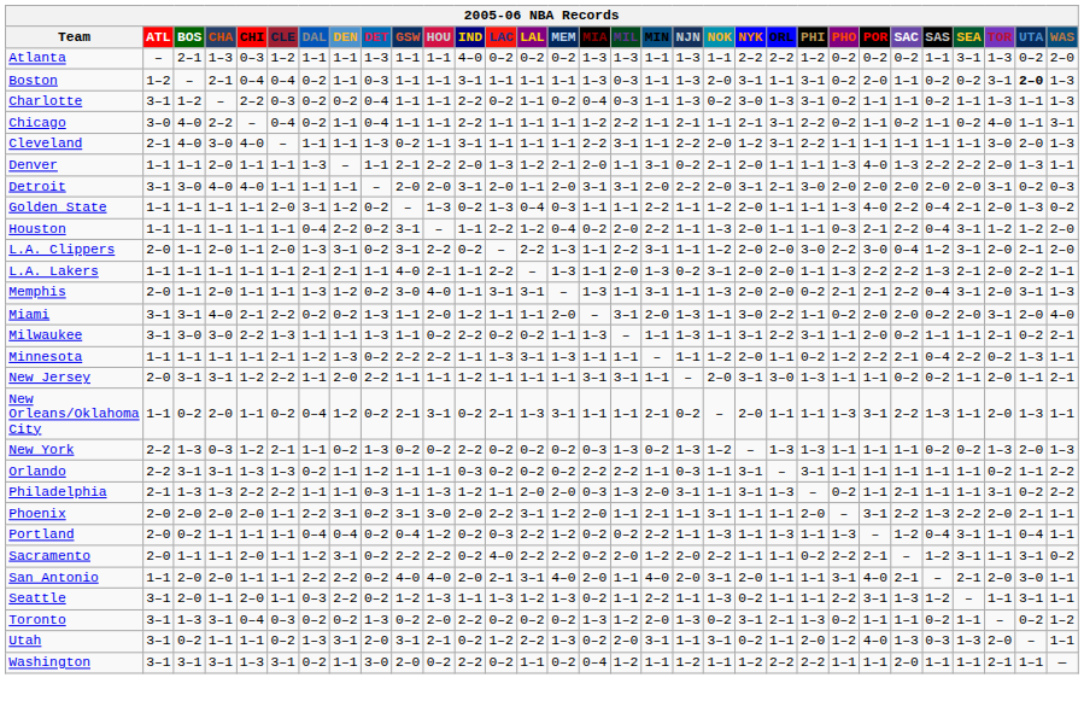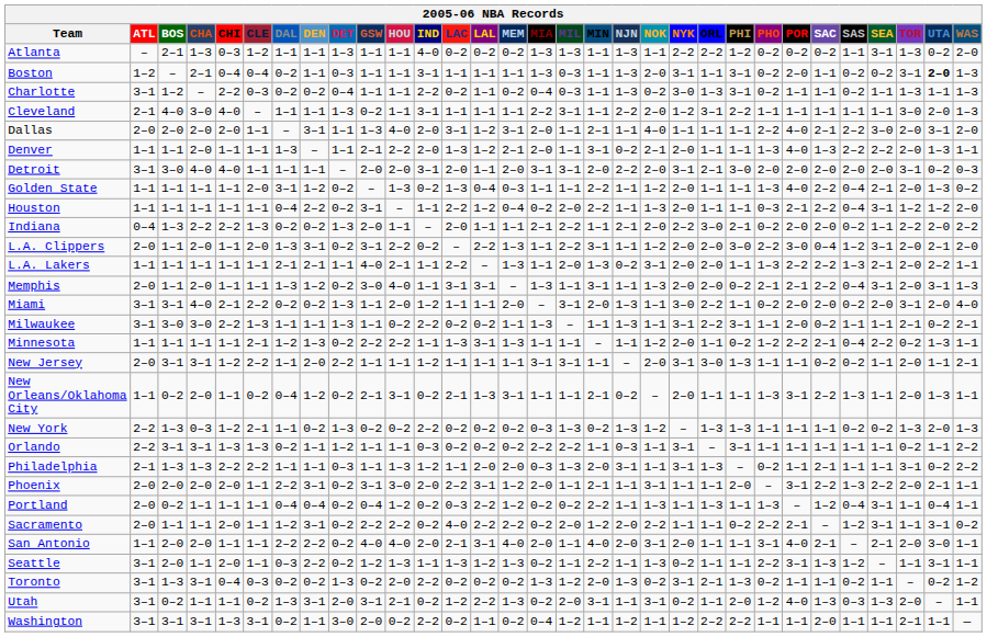 <table class="wikitable" style="font-size:86%; text-align:center;">
 <tr>
 <th colspan=31>2005-06 NBA Records</th>
 </tr>
 <tr>
 <th width=100>Team</th>
 <th style="background:#FF0000;color:#FFFFFF;width=35">ATL</th>
 <th style="background:#006400;color:#FFFFFF;width=35">BOS</th>
 <th style="background:#253E6A;color:#DF5106;width=35">CHA</th>
 <th style="background:#FF0000;color:#000000;width=35">CHI</th>
 <th style="background:#9F1F32;color:#001D43;width=35">CLE</th>
 <th style="background:#0055BA;color:#898D8F;width=35">DAL</th>
 <th style="background:#4C92CC;color:#FDB827;width=35">DEN</th>
 <th style="background:#006BB7;color:#ED164B;width=35">DET</th>
 <th style="background:#072E63;color:#DC5A34;width=35">GSW</th>
 <th style="background:#D31145;color:#CBD4D8;width=35">HOU</th>
 <th style="background:#000080;color:#FFD700;width=35">IND</th>
 <th style="background:#F9160D;color:#1A2E8B;width=35">LAC</th>
 <th style="background:#800080;color:#FFD700;width=35">LAL</th>
 <th style="background:#00265B;color:#BAD1EB;width=35">MEM</th>
 <th style="background:#000000;color:#8B0000;width=35">MIA</th>
 <th style="background:#00471B;color:#5C378A;width=35">MIL</th>
 <th style="background:#044D80;color:#000000;width=35">MIN</th>
 <th style="background:#12305B;color:#C4CED4;width=35">NJN</th>
 <th style="background:#0093B1;color:#FDB827;width=35">NOK</th>
 <th style="background:#0000FF;color:#FF8C00;width=35">NYK</th>
 <th style="background:#0000FF;color:#000000;width=35">ORL</th>
 <th style="background:#000000;color:#BB9754;width=35">PHI</th>
 <th style="background:#800080;color:#FF4500;width=35">PHO</th>
 <th style="background:#000000;color:#FF0000;width=35">POR</th>
 <th style="background:#6846A8;color:#FFFFFF;width=35">SAC</th>
 <th style="background:#000000;color:#C0C0C0;width=35">SAS</th>
 <th style="background:#005831;color:#FFC322;width=35">SEA</th>
 <th style="background:#7436BF;color:#BE0F34;width=35">TOR</th>
 <th style="background:#042A5C;color:#4C8ECC;width=35">UTA</th>
 <th style="background:#044D7D;color:#BC7A44;width=35">WAS</th>
 </tr>
 <tr>
 <td style="text-align:left;"><a href='#'>Atlanta</a></td>
 <td>–</td>
 <td>2–1</td>
 <td>1–3</td>
 <td>0–3</td>
 <td>1–2</td>
 <td>1–1</td>
 <td>1–1</td>
 <td>1–3</td>
 <td>1–1</td>
 <td>1–1</td>
 <td>4–0</td>
 <td>0–2</td>
 <td>0–2</td>
 <td>0–2</td>
 <td>1–3</td>
 <td>1–3</td>
 <td>1–1</td>
 <td>1–3</td>
 <td>1–1</td>
 <td>2–2</td>
 <td>2–2</td>
 <td>1–2</td>
 <td>0–2</td>
 <td>0–2</td>
 <td>0–2</td>
 <td>1–1</td>
 <td>3–1</td>
 <td>1–3</td>
 <td>0–2</td>
 <td>2–0</td>
 </tr>
 <tr>
 <td style="text-align:left;"><a href='#'>Boston</a></td>
 <td>1–2</td>
 <td>–</td>
 <td>2–1</td>
 <td>0–4</td>
 <td>0–4</td>
 <td>0–2</td>
 <td>1–1</td>
 <td>0–3</td>
 <td>1–1</td>
 <td>1–1</td>
 <td>3–1</td>
 <td>1–1</td>
 <td>1–1</td>
 <td>1–1</td>
 <td>1–3</td>
 <td>0–3</td>
 <td>1–1</td>
 <td>1–3</td>
 <td>2–0</td>
 <td>3–1</td>
 <td>1–1</td>
 <td>3–1</td>
 <td>0–2</td>
 <td>2–0</td>
 <td>1–1</td>
 <td>0–2</td>
 <td>0–2</td>
 <td>3–1</td>
 <td><strong>2–0</strong></td>
 <td>1–3</td>
 </tr>
 <tr>
 <td style="text-align:left;"><a href='#'>Charlotte</a></td>
 <td>3–1</td>
 <td>1–2</td>
 <td>–</td>
 <td>2–2</td>
 <td>0–3</td>
 <td>0–2</td>
 <td>0–2</td>
 <td>0–4</td>
 <td>1–1</td>
 <td>1–1</td>
 <td>2–2</td>
 <td>0–2</td>
 <td>1–1</td>
 <td>0–2</td>
 <td>0–4</td>
 <td>0–3</td>
 <td>1–1</td>
 <td>1–3</td>
 <td>0–2</td>
 <td>3–0</td>
 <td>1–3</td>
 <td>3–1</td>
 <td>0–2</td>
 <td>1–1</td>
 <td>1–1</td>
 <td>0–2</td>
 <td>1–1</td>
 <td>1–3</td>
 <td>1–1</td>
 <td>1–3</td>
 </tr>
 <tr>
-<td style="text-align:left;"><a href='#'>Chicago</a></td>
-<td>3–0</td>
-<td>4–0</td>
-<td>2–2</td>
-<td>–</td>
-<td>0–4</td>
-<td>0–2</td>
-<td>1–1</td>
-<td>0–4</td>
-<td>1–1</td>
-<td>1–1</td>
-<td>2–2</td>
-<td>1–1</td>
-<td>1–1</td>
-<td>1–1</td>
-<td>1–2</td>
-<td>2–2</td>
-<td>1–1</td>
-<td>2–1</td>
-<td>1–1</td>
-<td>2–1</td>
-<td>3–1</td>
-<td>2–2</td>
-<td>0–2</td>
-<td>1–1</td>
-<td>0–2</td>
-<td>1–1</td>
-<td>0–2</td>
-<td>4–0</td>
-<td>1–1</td>
-<td>3–1</td>
-</tr>
-<tr>
 <td style="text-align:left;"><a href='#'>Cleveland</a></td>
 <td>2–1</td>
 <td>4–0</td>
 <td>3–0</td>
 <td>4–0</td>
 <td>–</td>
 <td>1–1</td>
 <td>1–1</td>
 <td>1–3</td>
 <td>0–2</td>
 <td>1–1</td>
 <td>3–1</td>
 <td>1–1</td>
 <td>1–1</td>
 <td>1–1</td>
 <td>2–2</td>
 <td>3–1</td>
 <td>1–1</td>
 <td>2–2</td>
 <td>2–0</td>
 <td>1–2</td>
 <td>3–1</td>
 <td>2–2</td>
 <td>1–1</td>
 <td>1–1</td>
 <td>1–1</td>
 <td>1–1</td>
 <td>1–1</td>
 <td>3–0</td>
 <td>2–0</td>
 <td>1–3</td>
+</tr>
+<tr>
+<td style="text-align:left;">Dallas</td>
+<td>2–0</td>
+<td>2–0</td>
+<td>2–0</td>
+<td>2–0</td>
+<td>1–1</td>
+<td>–</td>
+<td>3–1</td>
+<td>1–1</td>
+<td>1–3</td>
+<td>4–0</td>
+<td>2–0</td>
+<td>3–1</td>
+<td>1–2</td>
+<td>3–1</td>
+<td>2–0</td>
+<td>1–1</td>
+<td>2–1</td>
+<td>1–1</td>
+<td>4–0</td>
+<td>1–1</td>
+<td>1–1</td>
+<td>1–1</td>
+<td>2–2</td>
+<td>4–0</td>
+<td>2–1</td>
+<td>2–2</td>
+<td>3–0</td>
+<td>2–0</td>
+<td>3–1</td>
+<td>2–0</td>
 </tr>
 <tr>
 <td style="text-align:left;"><a href='#'>Denver</a></td>
 <td>1–1</td>
 <td>1–1</td>
 <td>2–0</td>
 <td>1–1</td>
 <td>1–1</td>
 <td>1–3</td>
 <td>–</td>
 <td>1–1</td>
 <td>2–1</td>
 <td>2–2</td>
 <td>2–0</td>
 <td>1–3</td>
 <td>1–2</td>
 <td>2–1</td>
 <td>2–0</td>
 <td>1–1</td>
 <td>3–1</td>
 <td>0–2</td>
 <td>2–1</td>
 <td>2–0</td>
 <td>1–1</td>
 <td>1–1</td>
 <td>1–3</td>
 <td>4–0</td>
 <td>1–3</td>
 <td>2–2</td>
 <td>2–2</td>
 <td>2–0</td>
 <td>1–3</td>
 <td>1–1</td>
 </tr>
 <tr>
 <td style="text-align:left;"><a href='#'>Detroit</a></td>
 <td>3–1</td>
 <td>3–0</td>
 <td>4–0</td>
 <td>4–0</td>
 <td>1–1</td>
 <td>1–1</td>
 <td>1–1</td>
 <td>–</td>
 <td>2–0</td>
 <td>2–0</td>
 <td>3–1</td>
 <td>2–0</td>
 <td>1–1</td>
 <td>2–0</td>
 <td>3–1</td>
 <td>3–1</td>
 <td>2–0</td>
 <td>2–2</td>
 <td>2–0</td>
 <td>3–1</td>
 <td>2–1</td>
 <td>3–0</td>
 <td>2–0</td>
 <td>2–0</td>
 <td>2–0</td>
 <td>2–0</td>
 <td>2–0</td>
 <td>3–1</td>
 <td>0–2</td>
 <td>0–3</td>
 </tr>
 <tr>
 <td style="text-align:left;"><a href='#'>Golden State</a></td>
 <td>1–1</td>
 <td>1–1</td>
 <td>1–1</td>
 <td>1–1</td>
 <td>2–0</td>
 <td>3–1</td>
 <td>1–2</td>
 <td>0–2</td>
 <td>–</td>
 <td>1–3</td>
 <td>0–2</td>
 <td>1–3</td>
 <td>0–4</td>
 <td>0–3</td>
 <td>1–1</td>
 <td>1–1</td>
 <td>2–2</td>
 <td>1–1</td>
 <td>1–2</td>
 <td>2–0</td>
 <td>1–1</td>
 <td>1–1</td>
 <td>1–3</td>
 <td>4–0</td>
 <td>2–2</td>
 <td>0–4</td>
 <td>2–1</td>
 <td>2–0</td>
 <td>1–3</td>
 <td>0–2</td>
 </tr>
 <tr>
 <td style="text-align:left;"><a href='#'>Houston</a></td>
 <td>1–1</td>
 <td>1–1</td>
 <td>1–1</td>
 <td>1–1</td>
 <td>1–1</td>
 <td>0–4</td>
 <td>2–2</td>
 <td>0–2</td>
 <td>3–1</td>
 <td>–</td>
 <td>1–1</td>
 <td>2–2</td>
 <td>1–2</td>
 <td>0–4</td>
 <td>0–2</td>
 <td>2–0</td>
 <td>2–2</td>
 <td>1–1</td>
 <td>1–3</td>
 <td>2–0</td>
 <td>1–1</td>
 <td>1–1</td>
 <td>0–3</td>
 <td>2–1</td>
 <td>2–2</td>
 <td>0–4</td>
 <td>3–1</td>
 <td>1–2</td>
 <td>1–2</td>
 <td>2–0</td>
+</tr>
+<tr>
+<td style="text-align:left;"><a href='#'>Indiana</a></td>
+<td>0–4</td>
+<td>1–3</td>
+<td>2–2</td>
+<td>2–2</td>
+<td>1–3</td>
+<td>0–2</td>
+<td>0–2</td>
+<td>1–3</td>
+<td>2–0</td>
+<td>1–1</td>
+<td>–</td>
+<td>2–0</td>
+<td>1–1</td>
+<td>1–1</td>
+<td>2–1</td>
+<td>2–2</td>
+<td>1–1</td>
+<td>2–1</td>
+<td>2–0</td>
+<td>2–2</td>
+<td>3–0</td>
+<td>2–1</td>
+<td>0–2</td>
+<td>2–0</td>
+<td>2–0</td>
+<td>0–2</td>
+<td>1–1</td>
+<td>2–2</td>
+<td>2–0</td>
+<td>2–2</td>
 </tr>
 <tr>
 <td style="text-align:left;"><a href='#'>L.A. Clippers</a></td>
 <td>2–0</td>
 <td>1–1</td>
 <td>2–0</td>
 <td>1–1</td>
 <td>2–0</td>
 <td>1–3</td>
 <td>3–1</td>
 <td>0–2</td>
 <td>3–1</td>
 <td>2–2</td>
 <td>0–2</td>
 <td>–</td>
 <td>2–2</td>
 <td>1–3</td>
 <td>1–1</td>
 <td>2–2</td>
 <td>3–1</td>
 <td>1–1</td>
 <td>1–2</td>
 <td>2–0</td>
 <td>2–0</td>
 <td>3–0</td>
 <td>2–2</td>
 <td>3–0</td>
 <td>0–4</td>
 <td>1–2</td>
 <td>3–1</td>
 <td>2–0</td>
 <td>2–1</td>
 <td>2–0</td>
 </tr>
 <tr>
 <td style="text-align:left;"><a href='#'>L.A. Lakers</a></td>
 <td>1–1</td>
 <td>1–1</td>
 <td>1–1</td>
 <td>1–1</td>
 <td>1–1</td>
 <td>2–1</td>
 <td>2–1</td>
 <td>1–1</td>
 <td>4–0</td>
 <td>2–1</td>
 <td>1–1</td>
 <td>2–2</td>
 <td>–</td>
 <td>1–3</td>
 <td>1–1</td>
 <td>2–0</td>
 <td>1–3</td>
 <td>0–2</td>
 <td>3–1</td>
 <td>2–0</td>
 <td>2–0</td>
 <td>1–1</td>
 <td>1–3</td>
 <td>2–2</td>
 <td>2–2</td>
 <td>1–3</td>
 <td>2–1</td>
 <td>2–0</td>
 <td>2–2</td>
 <td>1–1</td>
 </tr>
 <tr>
 <td style="text-align:left;"><a href='#'>Memphis</a></td>
 <td>2–0</td>
 <td>1–1</td>
 <td>2–0</td>
 <td>1–1</td>
 <td>1–1</td>
 <td>1–3</td>
 <td>1–2</td>
 <td>0–2</td>
 <td>3–0</td>
 <td>4–0</td>
 <td>1–1</td>
 <td>3–1</td>
 <td>3–1</td>
 <td>–</td>
 <td>1–3</td>
 <td>1–1</td>
 <td>3–1</td>
 <td>1–1</td>
 <td>1–3</td>
 <td>2–0</td>
 <td>2–0</td>
 <td>0–2</td>
 <td>2–1</td>
 <td>2–1</td>
 <td>2–2</td>
 <td>0–4</td>
 <td>3–1</td>
 <td>2–0</td>
 <td>3–1</td>
 <td>1–3</td>
 </tr>
 <tr>
 <td style="text-align:left;"><a href='#'>Miami</a></td>
 <td>3–1</td>
 <td>3–1</td>
 <td>4–0</td>
 <td>2–1</td>
 <td>2–2</td>
 <td>0–2</td>
 <td>0–2</td>
 <td>1–3</td>
 <td>1–1</td>
 <td>2–0</td>
 <td>1–2</td>
 <td>1–1</td>
 <td>1–1</td>
 <td>2–0</td>
 <td>–</td>
 <td>3–1</td>
 <td>2–0</td>
 <td>1–3</td>
 <td>1–1</td>
 <td>3–0</td>
 <td>2–2</td>
 <td>1–1</td>
 <td>0–2</td>
 <td>2–0</td>
 <td>2–0</td>
 <td>0–2</td>
 <td>2–0</td>
 <td>3–1</td>
 <td>2–0</td>
 <td>4–0</td>
 </tr>
 <tr>
 <td style="text-align:left;"><a href='#'>Milwaukee</a></td>
 <td>3–1</td>
 <td>3–0</td>
 <td>3–0</td>
 <td>2–2</td>
 <td>1–3</td>
 <td>1–1</td>
 <td>1–1</td>
 <td>1–3</td>
 <td>1–1</td>
 <td>0–2</td>
 <td>2–2</td>
 <td>0–2</td>
 <td>0–2</td>
 <td>1–1</td>
 <td>1–3</td>
 <td>–</td>
 <td>1–1</td>
 <td>1–3</td>
 <td>1–1</td>
 <td>3–1</td>
 <td>2–2</td>
 <td>3–1</td>
 <td>1–1</td>
 <td>2–0</td>
 <td>0–2</td>
 <td>1–1</td>
 <td>1–1</td>
 <td>2–1</td>
 <td>0–2</td>
 <td>2–1</td>
 </tr>
 <tr>
 <td style="text-align:left;"><a href='#'>Minnesota</a></td>
 <td>1–1</td>
 <td>1–1</td>
 <td>1–1</td>
 <td>1–1</td>
 <td>2–1</td>
 <td>1–2</td>
 <td>1–3</td>
 <td>0–2</td>
 <td>2–2</td>
 <td>2–2</td>
 <td>1–1</td>
 <td>1–3</td>
 <td>3–1</td>
 <td>1–3</td>
 <td>1–1</td>
 <td>1–1</td>
 <td>–</td>
 <td>1–1</td>
 <td>1–2</td>
 <td>2–0</td>
 <td>1–1</td>
 <td>0–2</td>
 <td>1–2</td>
 <td>2–2</td>
 <td>2–1</td>
 <td>0–4</td>
 <td>2–2</td>
 <td>0–2</td>
 <td>1–3</td>
 <td>1–1</td>
 </tr>
 <tr>
 <td style="text-align:left;"><a href='#'>New Jersey</a></td>
 <td>2–0</td>
 <td>3–1</td>
 <td>3–1</td>
 <td>1–2</td>
 <td>2–2</td>
 <td>1–1</td>
 <td>2–0</td>
 <td>2–2</td>
 <td>1–1</td>
 <td>1–1</td>
 <td>1–2</td>
 <td>1–1</td>
 <td>1–1</td>
 <td>1–1</td>
 <td>3–1</td>
 <td>3–1</td>
 <td>1–1</td>
 <td>–</td>
 <td>2–0</td>
 <td>3–1</td>
 <td>3–0</td>
 <td>1–3</td>
 <td>1–1</td>
 <td>1–1</td>
 <td>0–2</td>
 <td>0–2</td>
 <td>1–1</td>
 <td>2–0</td>
 <td>1–1</td>
 <td>2–1</td>
 </tr>
 <tr>
 <td style="text-align:left;"><a href='#'>New Orleans/Oklahoma City</a></td>
 <td>1–1</td>
 <td>0–2</td>
 <td>2–0</td>
 <td>1–1</td>
 <td>0–2</td>
 <td>0–4</td>
 <td>1–2</td>
 <td>0–2</td>
 <td>2–1</td>
 <td>3–1</td>
 <td>0–2</td>
 <td>2–1</td>
 <td>1–3</td>
 <td>3–1</td>
 <td>1–1</td>
 <td>1–1</td>
 <td>2–1</td>
 <td>0–2</td>
 <td>–</td>
 <td>2–0</td>
 <td>1–1</td>
 <td>1–1</td>
 <td>1–3</td>
 <td>3–1</td>
 <td>2–2</td>
 <td>1–3</td>
 <td>1–1</td>
 <td>2–0</td>
 <td>1–3</td>
 <td>1–1</td>
 </tr>
 <tr>
 <td style="text-align:left;"><a href='#'>New York</a></td>
 <td>2–2</td>
 <td>1–3</td>
 <td>0–3</td>
 <td>1–2</td>
 <td>2–1</td>
 <td>1–1</td>
 <td>0–2</td>
 <td>1–3</td>
 <td>0–2</td>
 <td>0–2</td>
 <td>2–2</td>
 <td>0–2</td>
 <td>0–2</td>
 <td>0–2</td>
 <td>0–3</td>
 <td>1–3</td>
 <td>0–2</td>
 <td>1–3</td>
 <td>1–2</td>
 <td>–</td>
 <td>1–3</td>
 <td>1–3</td>
 <td>1–1</td>
 <td>1–1</td>
 <td>1–1</td>
 <td>0–2</td>
 <td>0–2</td>
 <td>1–3</td>
 <td>2–0</td>
 <td>1–3</td>
 </tr>
 <tr>
 <td style="text-align:left;"><a href='#'>Orlando</a></td>
 <td>2–2</td>
 <td>3–1</td>
 <td>3–1</td>
 <td>1–3</td>
 <td>1–3</td>
 <td>0–2</td>
 <td>1–1</td>
 <td>1–2</td>
 <td>1–1</td>
 <td>1–1</td>
 <td>0–3</td>
 <td>0–2</td>
 <td>0–2</td>
 <td>0–2</td>
 <td>2–2</td>
 <td>2–2</td>
 <td>1–1</td>
 <td>0–3</td>
 <td>1–1</td>
 <td>3–1</td>
 <td>–</td>
 <td>3–1</td>
 <td>1–1</td>
 <td>1–1</td>
 <td>1–1</td>
 <td>1–1</td>
 <td>1–1</td>
 <td>0–2</td>
 <td>1–1</td>
 <td>2–2</td>
 </tr>
 <tr>
 <td style="text-align:left;"><a href='#'>Philadelphia</a></td>
 <td>2–1</td>
 <td>1–3</td>
 <td>1–3</td>
 <td>2–2</td>
 <td>2–2</td>
 <td>1–1</td>
 <td>1–1</td>
 <td>0–3</td>
 <td>1–1</td>
 <td>1–3</td>
 <td>1–2</td>
 <td>1–1</td>
 <td>2–0</td>
 <td>2–0</td>
 <td>0–3</td>
 <td>1–3</td>
 <td>2–0</td>
 <td>3–1</td>
 <td>1–1</td>
 <td>3–1</td>
 <td>1–3</td>
 <td>–</td>
 <td>0–2</td>
 <td>1–1</td>
 <td>2–1</td>
 <td>1–1</td>
 <td>1–1</td>
 <td>3–1</td>
 <td>0–2</td>
 <td>2–2</td>
 </tr>
 <tr>
 <td style="text-align:left;"><a href='#'>Phoenix</a></td>
 <td>2–0</td>
 <td>2–0</td>
 <td>2–0</td>
 <td>2–0</td>
 <td>1–1</td>
 <td>2–2</td>
 <td>3–1</td>
 <td>0–2</td>
 <td>3–1</td>
 <td>3–0</td>
 <td>2–0</td>
 <td>2–2</td>
 <td>3–1</td>
 <td>1–2</td>
 <td>2–0</td>
 <td>1–1</td>
 <td>2–1</td>
 <td>1–1</td>
 <td>3–1</td>
 <td>1–1</td>
 <td>1–1</td>
 <td>2–0</td>
 <td>–</td>
 <td>3–1</td>
 <td>2–2</td>
 <td>1–3</td>
 <td>2–2</td>
 <td>2–0</td>
 <td>2–1</td>
 <td>1–1</td>
 </tr>
 <tr>
 <td style="text-align:left;"><a href='#'>Portland</a></td>
 <td>2–0</td>
 <td>0–2</td>
 <td>1–1</td>
 <td>1–1</td>
 <td>1–1</td>
 <td>0–4</td>
 <td>0–4</td>
 <td>0–2</td>
 <td>0–4</td>
 <td>1–2</td>
 <td>0–2</td>
 <td>0–3</td>
 <td>2–2</td>
 <td>1–2</td>
 <td>0–2</td>
 <td>0–2</td>
 <td>2–2</td>
 <td>1–1</td>
 <td>1–3</td>
 <td>1–1</td>
 <td>1–3</td>
 <td>1–1</td>
 <td>1–3</td>
 <td>–</td>
 <td>1–2</td>
 <td>0–4</td>
 <td>3–1</td>
 <td>1–1</td>
 <td>0–4</td>
 <td>1–1</td>
 </tr>
 <tr>
 <td style="text-align:left;"><a href='#'>Sacramento</a></td>
 <td>2–0</td>
 <td>1–1</td>
 <td>1–1</td>
 <td>2–0</td>
 <td>1–1</td>
 <td>1–2</td>
 <td>3–1</td>
 <td>0–2</td>
 <td>2–2</td>
 <td>2–2</td>
 <td>0–2</td>
 <td>4–0</td>
 <td>2–2</td>
 <td>2–2</td>
 <td>0–2</td>
 <td>2–0</td>
 <td>1–2</td>
 <td>2–0</td>
 <td>2–2</td>
 <td>1–1</td>
 <td>1–1</td>
 <td>0–2</td>
 <td>2–2</td>
 <td>2–1</td>
 <td>–</td>
 <td>1–2</td>
 <td>3–1</td>
 <td>1–1</td>
 <td>3–1</td>
 <td>0–2</td>
 </tr>
 <tr>
 <td style="text-align:left;"><a href='#'>San Antonio</a></td>
 <td>1–1</td>
 <td>2–0</td>
 <td>2–0</td>
 <td>1–1</td>
 <td>1–1</td>
 <td>2–2</td>
 <td>2–2</td>
 <td>0–2</td>
 <td>4–0</td>
 <td>4–0</td>
 <td>2–0</td>
 <td>2–1</td>
 <td>3–1</td>
 <td>4–0</td>
 <td>2–0</td>
 <td>1–1</td>
 <td>4–0</td>
 <td>2–0</td>
 <td>3–1</td>
 <td>2–0</td>
 <td>1–1</td>
 <td>1–1</td>
 <td>3–1</td>
 <td>4–0</td>
 <td>2–1</td>
 <td>–</td>
 <td>2–1</td>
 <td>2–0</td>
 <td>3–0</td>
 <td>1–1</td>
 </tr>
 <tr>
 <td style="text-align:left;"><a href='#'>Seattle</a></td>
 <td>3–1</td>
 <td>2–0</td>
 <td>1–1</td>
 <td>2–0</td>
 <td>1–1</td>
 <td>0–3</td>
 <td>2–2</td>
 <td>0–2</td>
 <td>1–2</td>
 <td>1–3</td>
 <td>1–1</td>
 <td>1–3</td>
 <td>1–2</td>
 <td>1–3</td>
 <td>0–2</td>
 <td>1–1</td>
 <td>2–2</td>
 <td>1–1</td>
 <td>1–3</td>
 <td>0–2</td>
 <td>1–1</td>
 <td>1–1</td>
 <td>2–2</td>
 <td>3–1</td>
 <td>1–3</td>
 <td>1–2</td>
 <td>–</td>
 <td>1–1</td>
 <td>3–1</td>
 <td>1–1</td>
 </tr>
 <tr>
 <td style="text-align:left;"><a href='#'>Toronto</a></td>
 <td>3–1</td>
 <td>1–3</td>
 <td>3–1</td>
 <td>0–4</td>
 <td>0–3</td>
 <td>0–2</td>
 <td>0–2</td>
 <td>1–3</td>
 <td>0–2</td>
 <td>2–0</td>
 <td>2–2</td>
 <td>0–2</td>
 <td>0–2</td>
 <td>0–2</td>
 <td>1–3</td>
 <td>1–2</td>
 <td>2–0</td>
 <td>1–3</td>
 <td>0–2</td>
 <td>3–1</td>
 <td>2–1</td>
 <td>1–3</td>
 <td>0–2</td>
 <td>1–1</td>
 <td>1–1</td>
 <td>0–2</td>
 <td>1–1</td>
 <td>–</td>
 <td>0–2</td>
 <td>1–2</td>
 </tr>
 <tr>
 <td style="text-align:left;"><a href='#'>Utah</a></td>
 <td>3–1</td>
 <td>0–2</td>
 <td>1–1</td>
 <td>1–1</td>
 <td>0–2</td>
 <td>1–3</td>
 <td>3–1</td>
 <td>2–0</td>
 <td>3–1</td>
 <td>2–1</td>
 <td>0–2</td>
 <td>1–2</td>
 <td>2–2</td>
 <td>1–3</td>
 <td>0–2</td>
 <td>2–0</td>
 <td>3–1</td>
 <td>1–1</td>
 <td>3–1</td>
 <td>0–2</td>
 <td>1–1</td>
 <td>2–0</td>
 <td>1–2</td>
 <td>4–0</td>
 <td>1–3</td>
 <td>0–3</td>
 <td>1–3</td>
 <td>2–0</td>
 <td>–</td>
 <td>1–1</td>
 </tr>
 <tr>
 <td style="text-align:left;"><a href='#'>Washington</a></td>
 <td>3–1</td>
 <td>3–1</td>
 <td>3–1</td>
 <td>1–3</td>
 <td>3–1</td>
 <td>0–2</td>
 <td>1–1</td>
 <td>3–0</td>
 <td>2–0</td>
 <td>0–2</td>
 <td>2–2</td>
 <td>0–2</td>
 <td>1–1</td>
 <td>0–2</td>
 <td>0–4</td>
 <td>1–2</td>
 <td>1–1</td>
 <td>1–2</td>
 <td>1–1</td>
 <td>1–2</td>
 <td>2–2</td>
 <td>2–2</td>
 <td>1–1</td>
 <td>1–1</td>
 <td>2–0</td>
 <td>1–1</td>
 <td>1–1</td>
 <td>2–1</td>
 <td>1–1</td>
 <td>—</td>
 </tr>
 </table>
